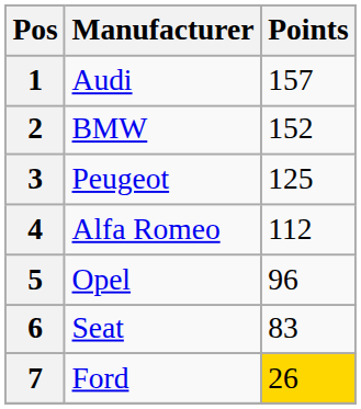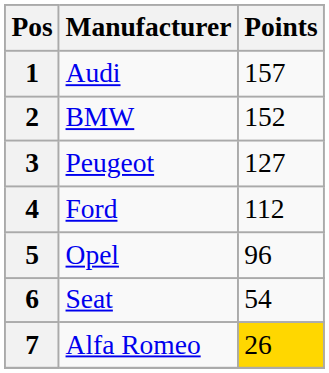 <table class="wikitable" style="font-size: 90%">
 <tr>
 <th>Pos</th>
 <th>Manufacturer</th>
 <th>Points</th>
 </tr>
 <tr>
 <th>1</th>
 <td> <a href='#'>Audi</a></td>
 <td>157</td>
 </tr>
 <tr>
 <th>2</th>
 <td> <a href='#'>BMW</a></td>
 <td>152</td>
 </tr>
 <tr>
 <th>3</th>
 <td> <a href='#'>Peugeot</a></td>
-<td>125</td>
+<td>127</td>
 </tr>
 <tr>
 <th>4</th>
-<td> <a href='#'>Alfa Romeo</a></td>
+<td> <a href='#'>Ford</a></td>
 <td>112</td>
 </tr>
 <tr>
 <th>5</th>
 <td> <a href='#'>Opel</a></td>
 <td>96</td>
 </tr>
 <tr>
 <th>6</th>
 <td> <a href='#'>Seat</a></td>
-<td>83</td>
+<td>54</td>
 </tr>
 <tr>
 <th>7</th>
-<td> <a href='#'>Ford</a></td>
+<td> <a href='#'>Alfa Romeo</a></td>
 <td style="background: gold;">26</td>
 </tr>
 <tr>
 </tr>
 </table>
